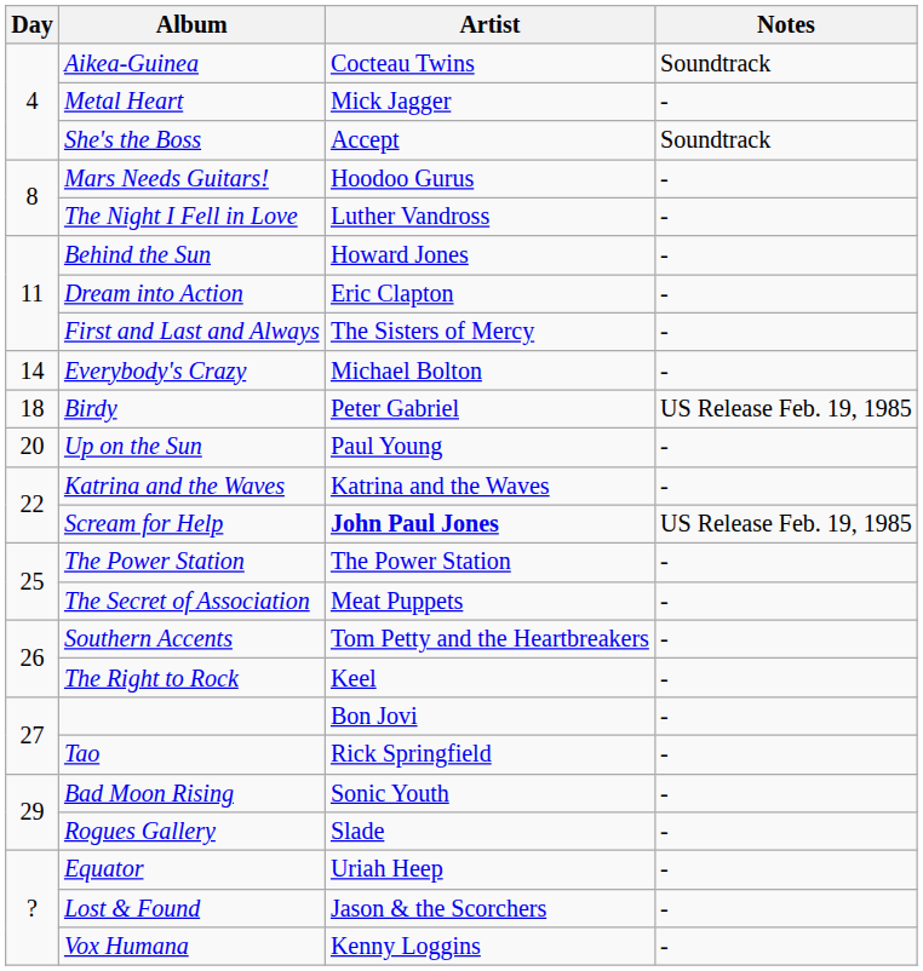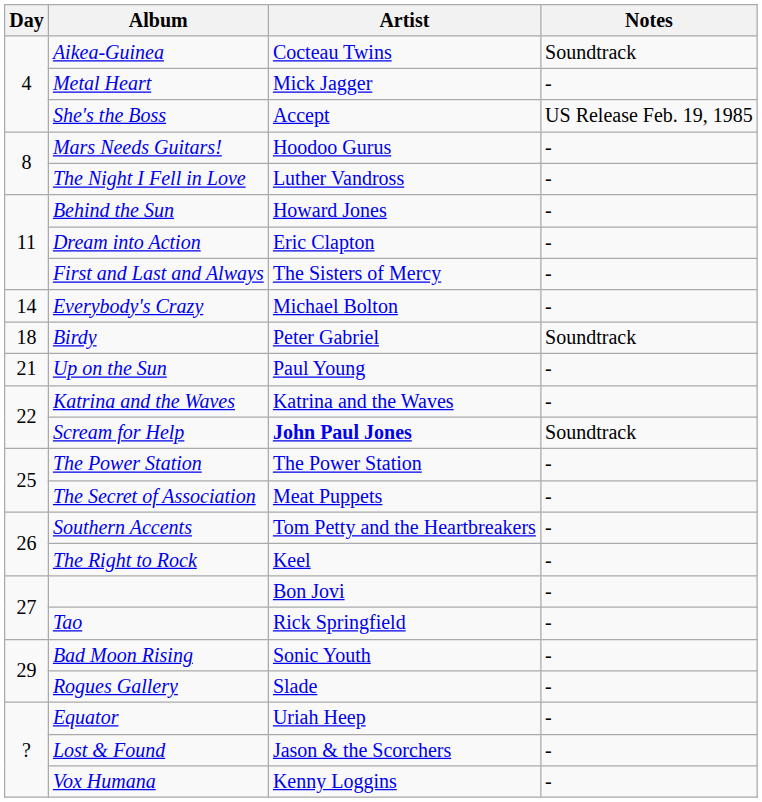 <table class="wikitable">
 <tr>
 <th>Day</th>
 <th>Album</th>
 <th>Artist</th>
 <th>Notes</th>
 </tr>
 <tr>
 <td rowspan="3" align="center">4</td>
 <td><em><a href='#'>Aikea-Guinea</a></em></td>
 <td><a href='#'>Cocteau Twins</a></td>
 <td>Soundtrack</td>
 </tr>
 <tr>
 <td><em><a href='#'>Metal Heart</a></em></td>
 <td><a href='#'>Mick Jagger</a></td>
 <td>-</td>
 </tr>
 <tr>
 <td><em><a href='#'>She's the Boss</a></em></td>
 <td><a href='#'>Accept</a></td>
-<td>Soundtrack</td>
+<td>US Release Feb. 19, 1985</td>
 </tr>
 <tr>
 <td rowspan="2" align="center">8</td>
 <td><em><a href='#'>Mars Needs Guitars!</a></em></td>
 <td><a href='#'>Hoodoo Gurus</a></td>
 <td>-</td>
 </tr>
 <tr>
 <td><em><a href='#'>The Night I Fell in Love</a></em></td>
 <td><a href='#'>Luther Vandross</a></td>
 <td>-</td>
 </tr>
 <tr>
 <td rowspan="3"  align="center">11</td>
 <td><em><a href='#'>Behind the Sun</a></em></td>
 <td><a href='#'>Howard Jones</a></td>
 <td>-</td>
 </tr>
 <tr>
 <td><em><a href='#'>Dream into Action</a></em></td>
 <td><a href='#'>Eric Clapton</a></td>
 <td>-</td>
 </tr>
 <tr>
 <td><em><a href='#'>First and Last and Always</a></em></td>
 <td><a href='#'>The Sisters of Mercy</a></td>
 <td>-</td>
 </tr>
 <tr>
 <td rowspan="1" align="center">14</td>
 <td><em><a href='#'>Everybody's Crazy</a></em></td>
 <td><a href='#'>Michael Bolton</a></td>
 <td>-</td>
 </tr>
 <tr>
 <td rowspan="1" align="center">18</td>
 <td><em><a href='#'>Birdy</a></em></td>
 <td><a href='#'>Peter Gabriel</a></td>
-<td>US Release Feb. 19, 1985</td>
+<td>Soundtrack</td>
 </tr>
 <tr>
-<td rowspan="1" align="center">20</td>
+<td rowspan="1" align="center">21</td>
 <td><em><a href='#'>Up on the Sun</a></em></td>
 <td><a href='#'>Paul Young</a></td>
 <td>-</td>
 </tr>
 <tr>
 <td rowspan="2" align="center">22</td>
 <td><em><a href='#'>Katrina and the Waves</a></em></td>
 <td><a href='#'>Katrina and the Waves</a></td>
 <td>-</td>
 </tr>
 <tr>
 <td><em><a href='#'>Scream for Help</a></em></td>
 <td><strong><a href='#'>John Paul Jones</a></strong></td>
-<td>US Release Feb. 19, 1985</td>
+<td>Soundtrack</td>
 </tr>
 <tr>
 <td rowspan="2" align="center">25</td>
 <td><em><a href='#'>The Power Station</a></em></td>
 <td><a href='#'>The Power Station</a></td>
 <td>-</td>
 </tr>
 <tr>
 <td><em><a href='#'>The Secret of Association</a></em></td>
 <td><a href='#'>Meat Puppets</a></td>
 <td>-</td>
 </tr>
 <tr>
 <td rowspan="2" align="center">26</td>
 <td><em><a href='#'>Southern Accents</a></em></td>
 <td><a href='#'>Tom Petty and the Heartbreakers</a></td>
 <td>-</td>
 </tr>
 <tr>
 <td><em><a href='#'>The Right to Rock</a></em></td>
 <td><a href='#'>Keel</a></td>
 <td>-</td>
 </tr>
 <tr>
 <td rowspan="2" align="center">27</td>
 <td><em></em></td>
 <td><a href='#'>Bon Jovi</a></td>
 <td>-</td>
 </tr>
 <tr>
 <td><em><a href='#'>Tao</a></em></td>
 <td><a href='#'>Rick Springfield</a></td>
 <td>-</td>
 </tr>
 <tr>
 <td rowspan="2" align="center">29</td>
 <td><em><a href='#'>Bad Moon Rising</a></em></td>
 <td><a href='#'>Sonic Youth</a></td>
 <td>-</td>
 </tr>
 <tr>
 <td><em><a href='#'>Rogues Gallery</a></em></td>
 <td><a href='#'>Slade</a></td>
 <td>-</td>
 </tr>
 <tr>
 <td rowspan="3" align="center">?</td>
 <td><em><a href='#'>Equator</a></em></td>
 <td><a href='#'>Uriah Heep</a></td>
 <td>-</td>
 </tr>
 <tr>
 <td><em><a href='#'>Lost & Found</a></em></td>
 <td><a href='#'>Jason & the Scorchers</a></td>
 <td>-</td>
 </tr>
 <tr>
 <td><em><a href='#'>Vox Humana</a></em></td>
 <td><a href='#'>Kenny Loggins</a></td>
 <td>-</td>
 </tr>
 </table>
